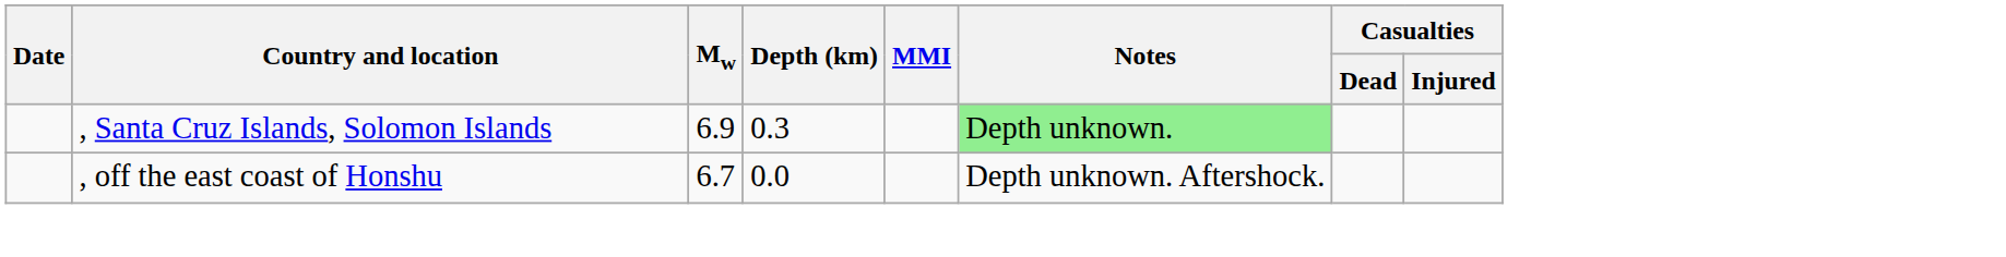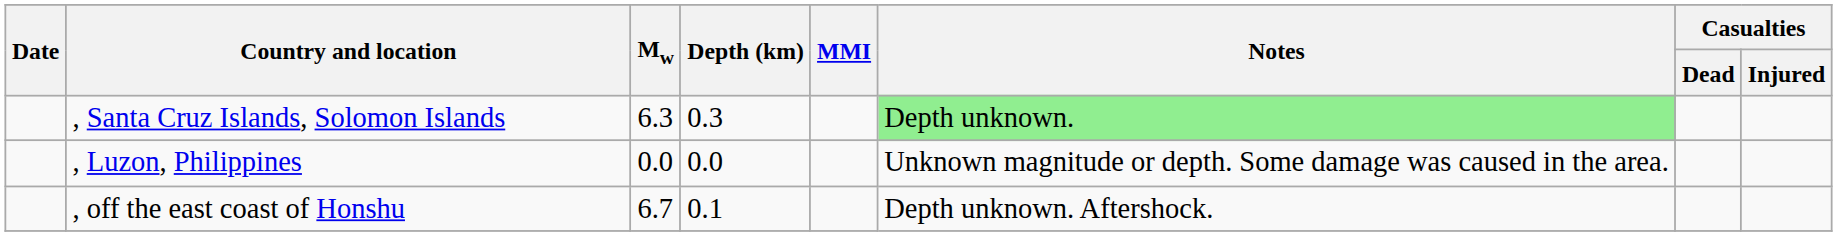 <table class="wikitable sortable sort-under" style="border:1px black; margin-left:1em;">
 <tr>
 <th rowspan="2"><small>Date</small></th>
 <th rowspan="2" style="width: 310px"><small>Country and location</small></th>
 <th rowspan="2"><small>M<sub>w</sub></small></th>
 <th rowspan="2"><small>Depth (km)</small></th>
 <th rowspan="2"><small><a href='#'>MMI</a></small></th>
 <th rowspan="2" class="unsortable"><small>Notes</small></th>
 <th colspan="2"><small>Casualties</small></th>
 </tr>
 <tr>
 <th><small>Dead</small></th>
 <th><small>Injured</small></th>
 </tr>
 <tr>
 <td></td>
 <td>, <a href='#'>Santa Cruz Islands</a>, <a href='#'>Solomon Islands</a></td>
-<td>6.9</td>
+<td>6.3</td>
 <td>0.3</td>
 <td></td>
 <td style="background: lightgreen;">Depth unknown.</td>
 <td></td>
 <td></td>
 </tr>
 <tr>
 <td></td>
+<td>, <a href='#'>Luzon</a>, <a href='#'>Philippines</a></td>
+<td>0.0</td>
+<td>0.0</td>
+<td></td>
+<td>Unknown magnitude or depth. Some damage was caused in the area.</td>
+<td></td>
+<td></td>
+</tr>
+<tr>
+<td></td>
 <td>, off the east coast of <a href='#'>Honshu</a></td>
 <td>6.7</td>
-<td>0.0</td>
+<td>0.1</td>
 <td></td>
 <td>Depth unknown. Aftershock.</td>
 <td></td>
 <td></td>
 </tr>
 </table>
